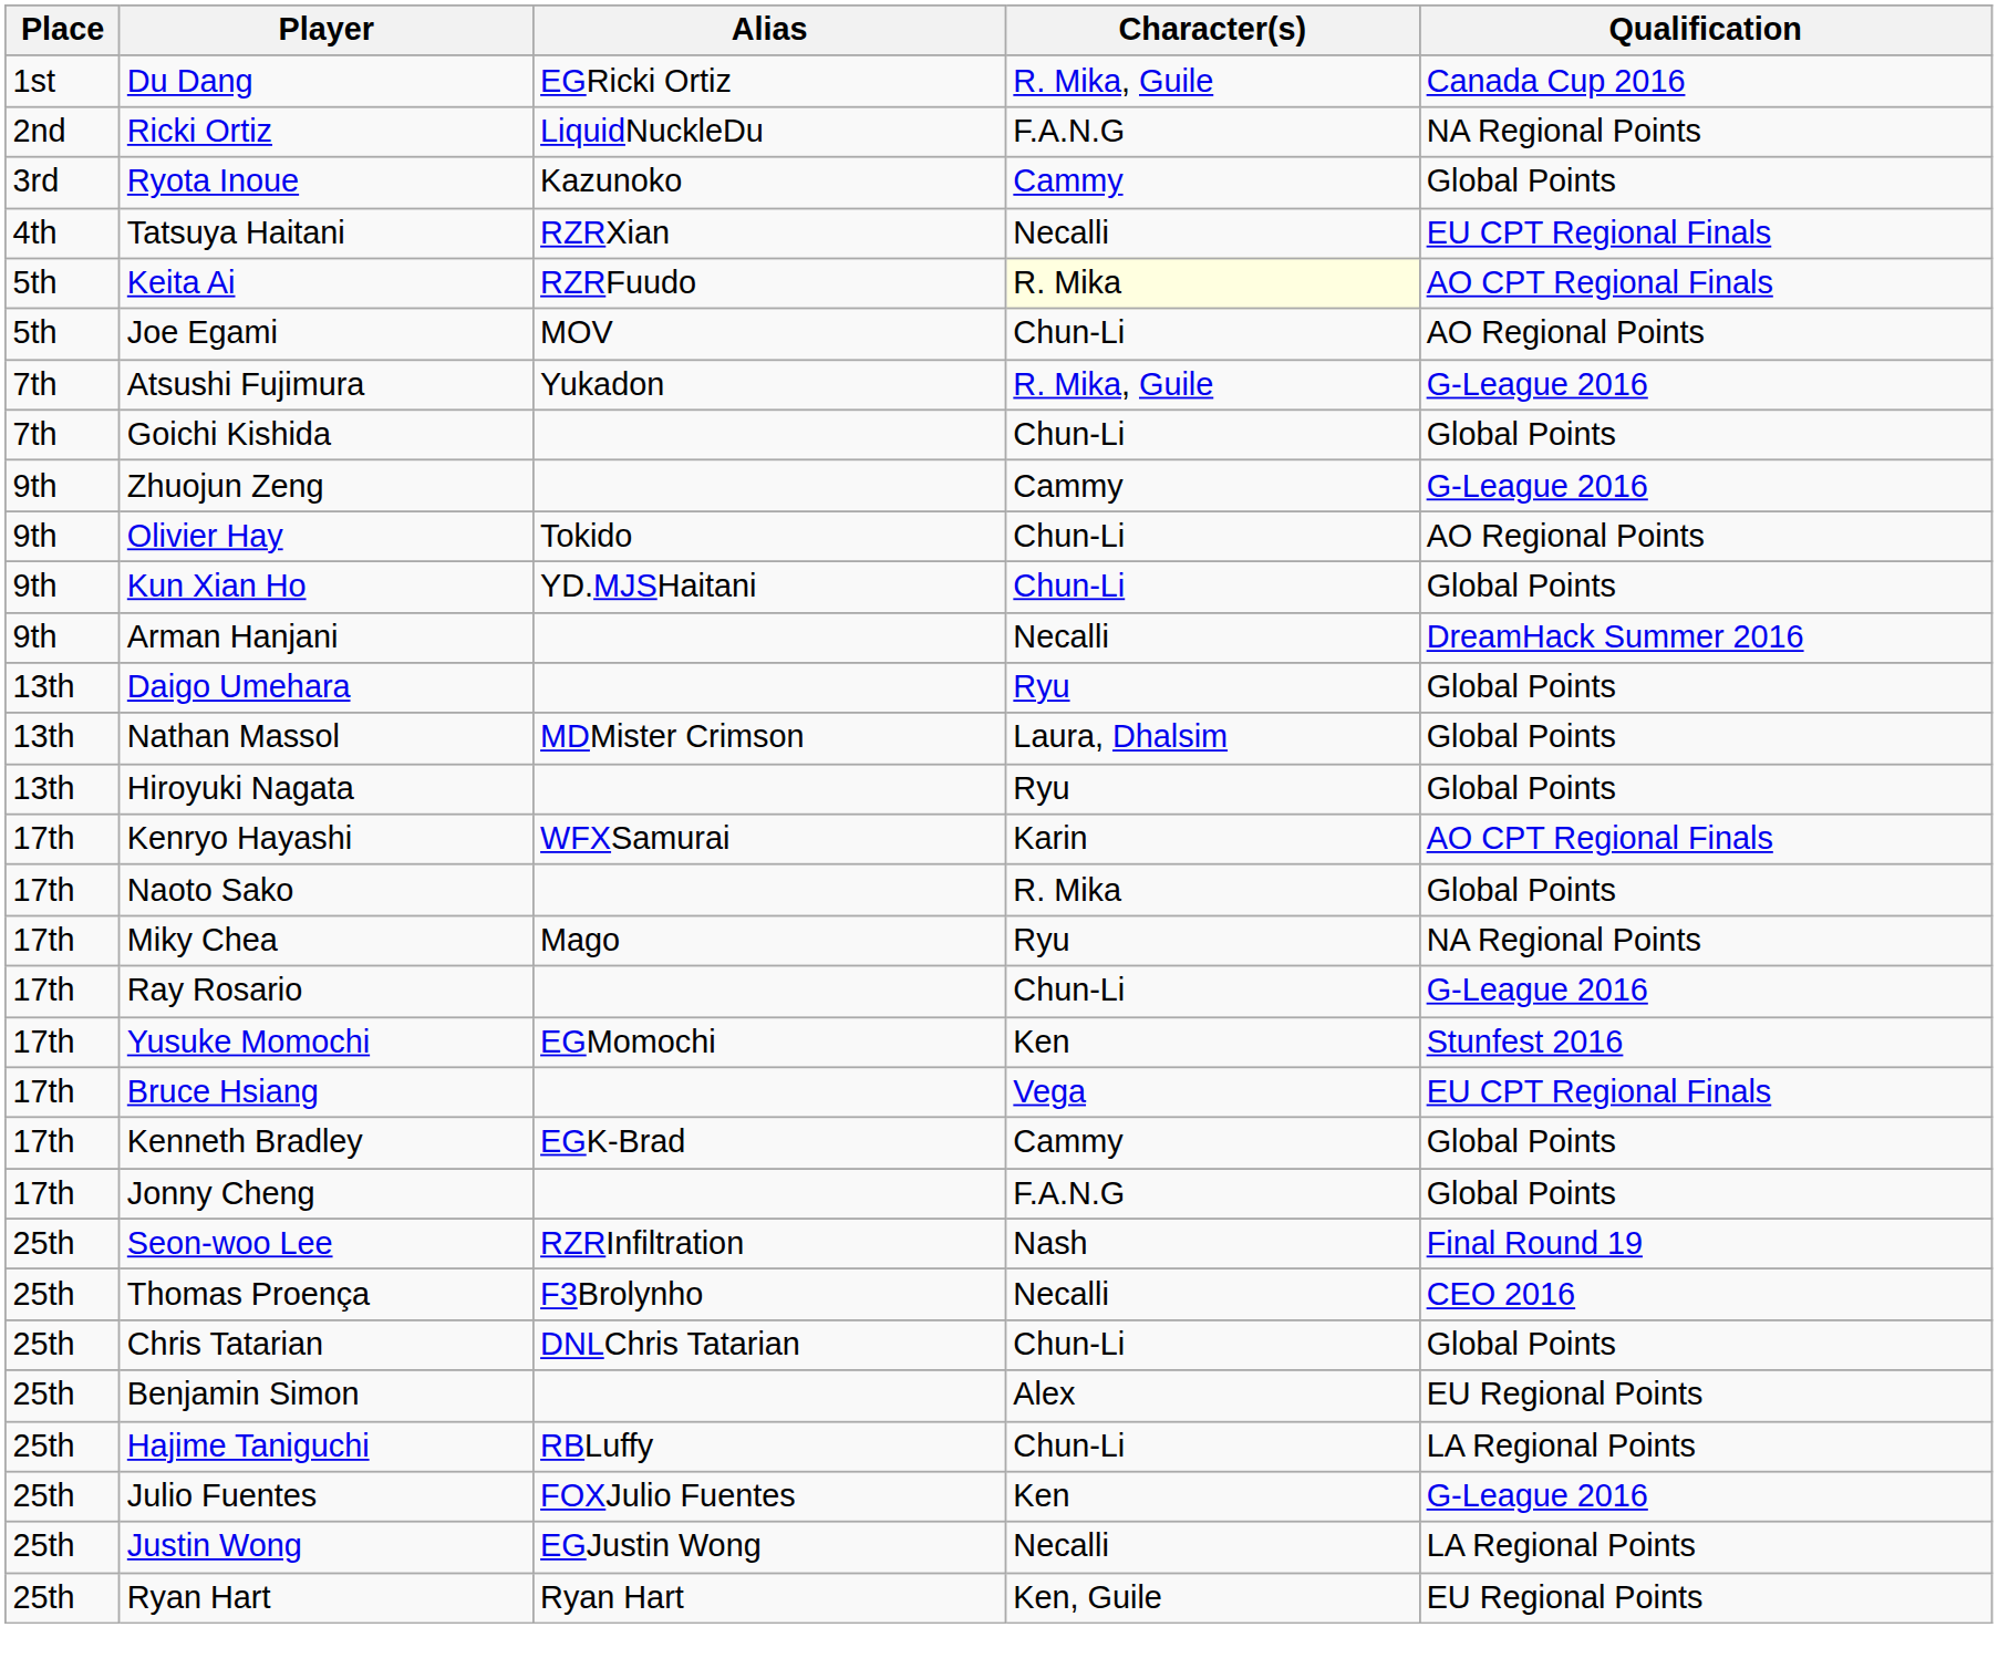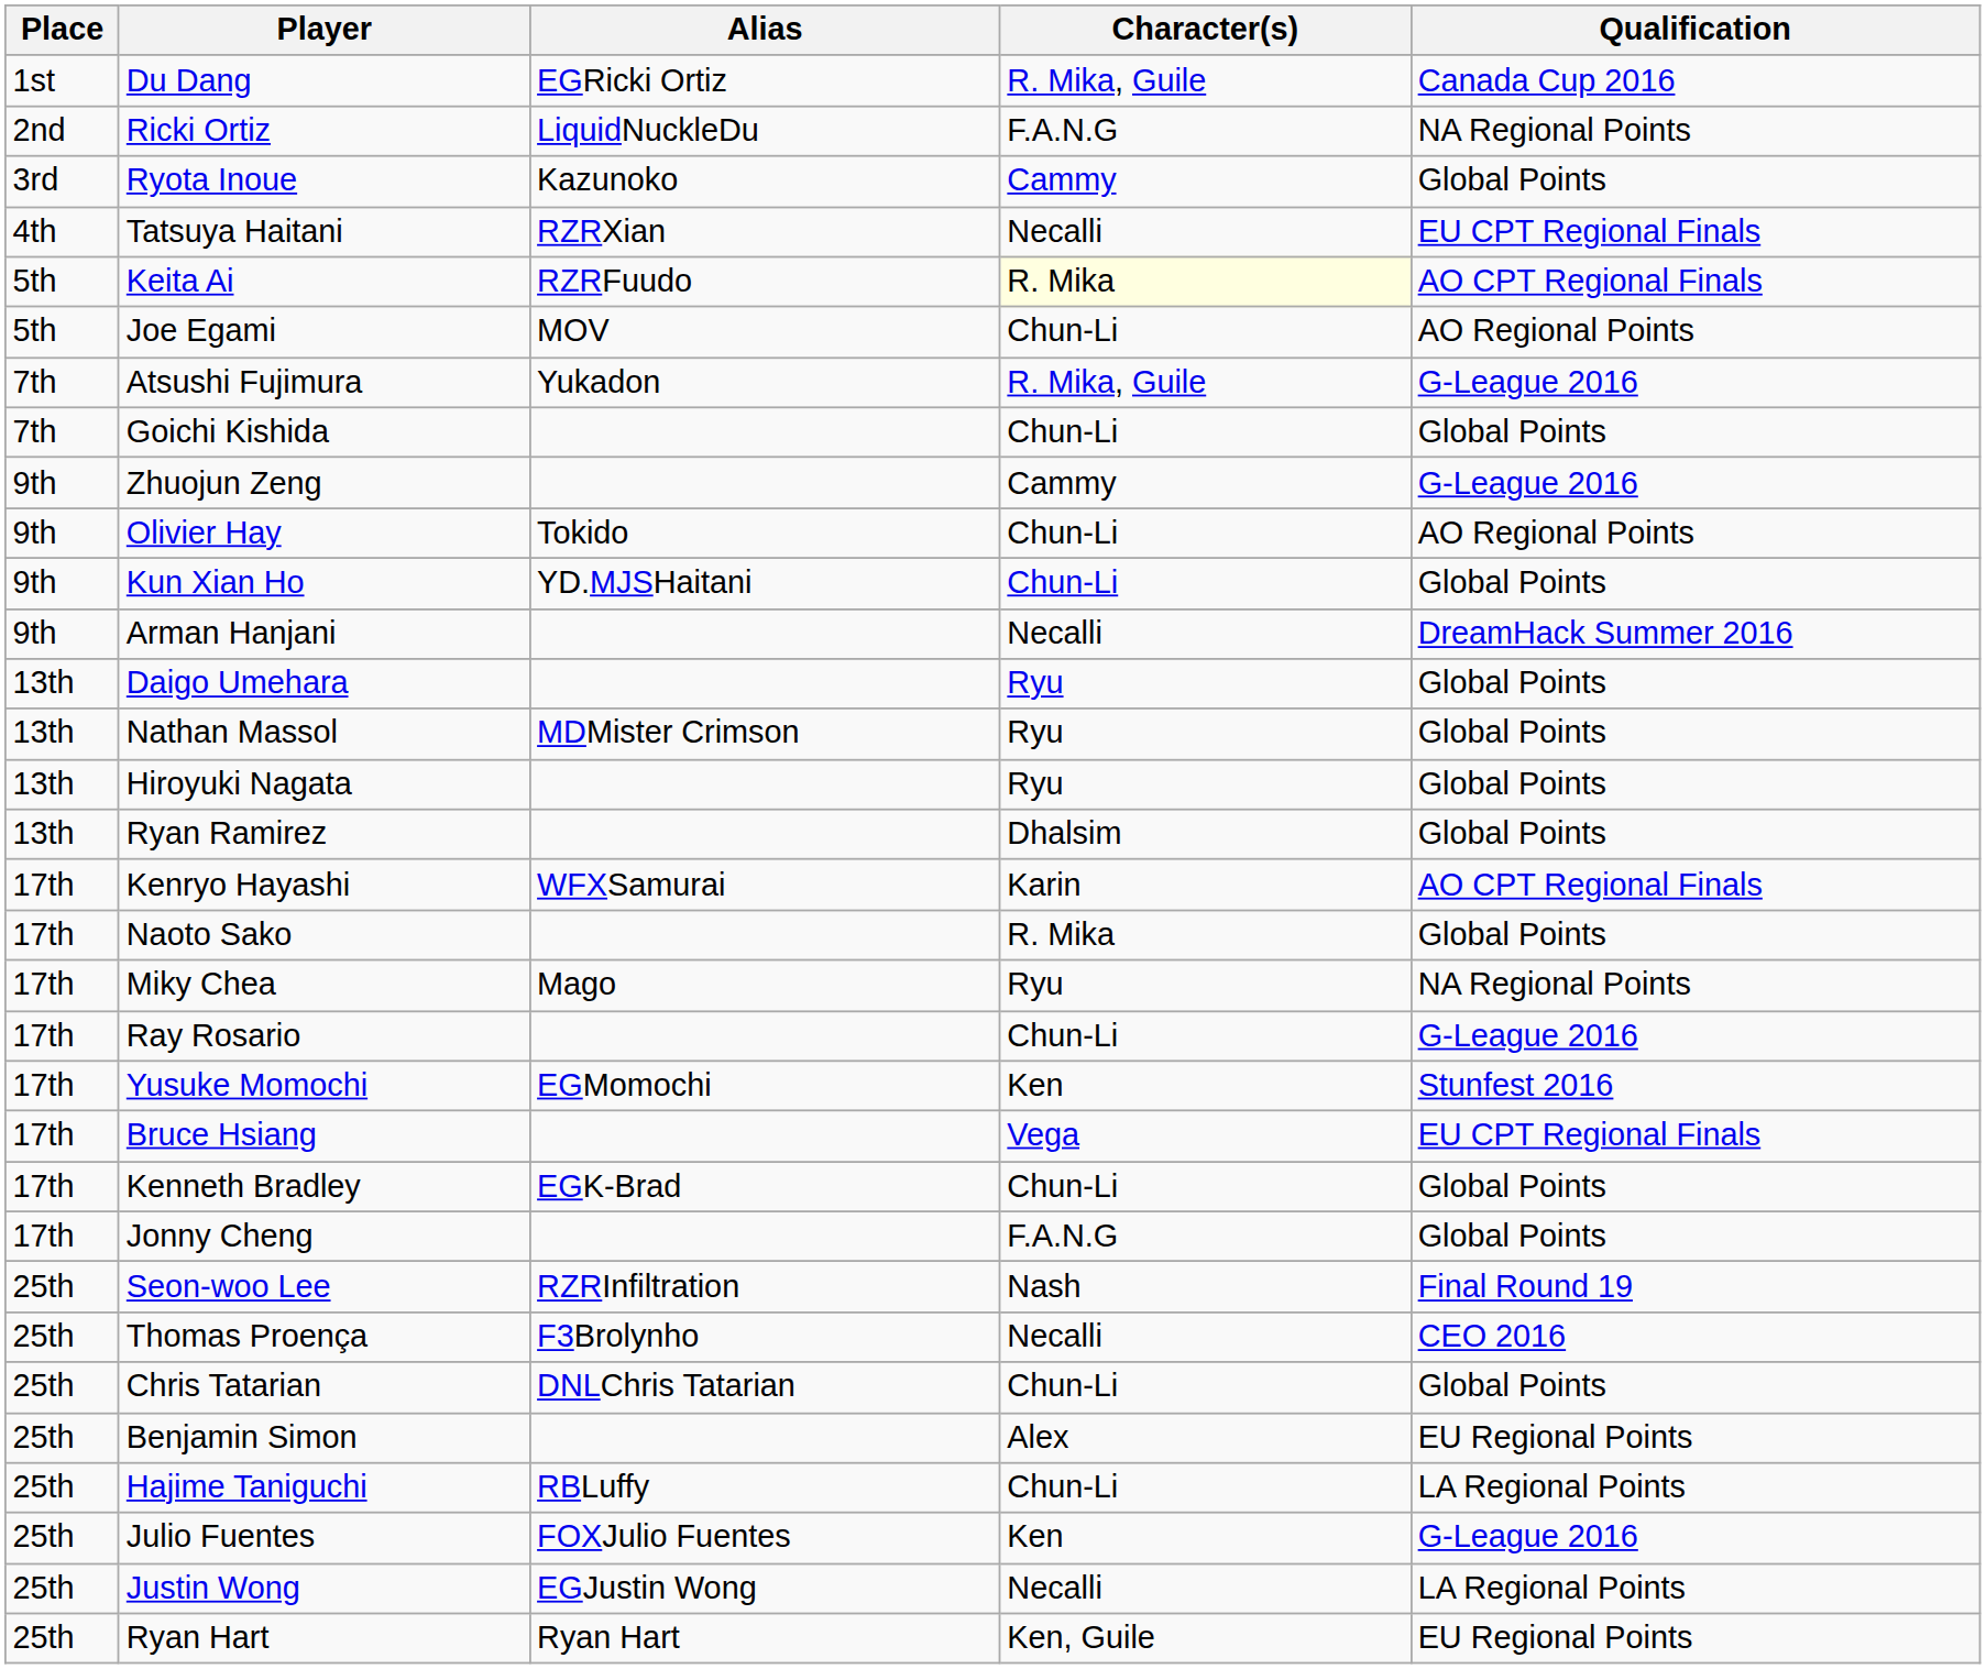 <table class="wikitable">
 <tr>
 <th style="width:50px;">Place</th>
 <th style="width:200px;">Player</th>
 <th style="width:230px;">Alias</th>
 <th style="width:200px;">Character(s)</th>
 <th style="width:280px;">Qualification</th>
 </tr>
 <tr>
 <td>1st</td>
 <td> <a href='#'>Du Dang</a></td>
 <td><a href='#'>EG</a>Ricki Ortiz</td>
 <td><a href='#'>R. Mika</a>, <a href='#'>Guile</a></td>
 <td><a href='#'>Canada Cup 2016</a></td>
 </tr>
 <tr>
 <td>2nd</td>
 <td> <a href='#'>Ricki Ortiz</a></td>
 <td><a href='#'>Liquid</a>NuckleDu</td>
 <td>F.A.N.G</td>
 <td>NA Regional Points</td>
 </tr>
 <tr>
 <td>3rd</td>
 <td> <a href='#'>Ryota Inoue</a></td>
 <td>Kazunoko</td>
 <td><a href='#'>Cammy</a></td>
 <td>Global Points</td>
 </tr>
 <tr>
 <td>4th</td>
 <td> Tatsuya Haitani</td>
 <td><a href='#'>RZR</a>Xian</td>
 <td>Necalli</td>
 <td><a href='#'>EU CPT Regional Finals</a></td>
 </tr>
 <tr>
 <td>5th</td>
 <td> <a href='#'>Keita Ai</a></td>
 <td><a href='#'>RZR</a>Fuudo</td>
 <td style="background: lightyellow;">R. Mika</td>
 <td><a href='#'>AO CPT Regional Finals</a></td>
 </tr>
 <tr>
 <td>5th</td>
 <td> Joe Egami</td>
 <td>MOV</td>
 <td>Chun-Li</td>
 <td>AO Regional Points</td>
 </tr>
 <tr>
 <td>7th</td>
 <td> Atsushi Fujimura</td>
 <td>Yukadon</td>
 <td><a href='#'>R. Mika</a>, <a href='#'>Guile</a></td>
 <td><a href='#'>G-League 2016</a></td>
 </tr>
 <tr>
 <td>7th</td>
 <td> Goichi Kishida</td>
 <td></td>
 <td>Chun-Li</td>
 <td>Global Points</td>
 </tr>
 <tr>
 <td>9th</td>
 <td> Zhuojun Zeng</td>
 <td></td>
 <td>Cammy</td>
 <td><a href='#'>G-League 2016</a></td>
 </tr>
 <tr>
 <td>9th</td>
 <td> <a href='#'>Olivier Hay</a></td>
 <td>Tokido</td>
 <td>Chun-Li</td>
 <td>AO Regional Points</td>
 </tr>
 <tr>
 <td>9th</td>
 <td> <a href='#'>Kun Xian Ho</a></td>
 <td>YD.<a href='#'>MJS</a>Haitani</td>
 <td><a href='#'>Chun-Li</a></td>
 <td>Global Points</td>
 </tr>
 <tr>
 <td>9th</td>
 <td> Arman Hanjani</td>
 <td></td>
 <td>Necalli</td>
 <td><a href='#'>DreamHack Summer 2016</a></td>
 </tr>
 <tr>
 <td>13th</td>
 <td> <a href='#'>Daigo Umehara</a></td>
 <td></td>
 <td><a href='#'>Ryu</a></td>
 <td>Global Points</td>
 </tr>
 <tr>
 <td>13th</td>
 <td> Nathan Massol</td>
 <td><a href='#'>MD</a>Mister Crimson</td>
-<td>Laura, <a href='#'>Dhalsim</a></td>
+<td>Ryu</td>
 <td>Global Points</td>
 </tr>
 <tr>
 <td>13th</td>
 <td> Hiroyuki Nagata</td>
 <td></td>
 <td>Ryu</td>
+<td>Global Points</td>
+</tr>
+<tr>
+<td>13th</td>
+<td> Ryan Ramirez</td>
+<td></td>
+<td>Dhalsim</td>
 <td>Global Points</td>
 </tr>
 <tr>
 <td>17th</td>
 <td> Kenryo Hayashi</td>
 <td><a href='#'>WFX</a>Samurai</td>
 <td>Karin</td>
 <td><a href='#'>AO CPT Regional Finals</a></td>
 </tr>
 <tr>
 <td>17th</td>
 <td> Naoto Sako</td>
 <td></td>
 <td>R. Mika</td>
 <td>Global Points</td>
 </tr>
 <tr>
 <td>17th</td>
 <td> Miky Chea</td>
 <td>Mago</td>
 <td>Ryu</td>
 <td>NA Regional Points</td>
 </tr>
 <tr>
 <td>17th</td>
 <td> Ray Rosario</td>
 <td></td>
 <td>Chun-Li</td>
 <td><a href='#'>G-League 2016</a></td>
 </tr>
 <tr>
 <td>17th</td>
 <td> <a href='#'>Yusuke Momochi</a></td>
 <td><a href='#'>EG</a>Momochi</td>
 <td>Ken</td>
 <td><a href='#'>Stunfest 2016</a></td>
 </tr>
 <tr>
 <td>17th</td>
 <td> <a href='#'>Bruce Hsiang</a></td>
 <td></td>
 <td><a href='#'>Vega</a></td>
 <td><a href='#'>EU CPT Regional Finals</a></td>
 </tr>
 <tr>
 <td>17th</td>
 <td> Kenneth Bradley</td>
 <td><a href='#'>EG</a>K-Brad</td>
-<td>Cammy</td>
+<td>Chun-Li</td>
 <td>Global Points</td>
 </tr>
 <tr>
 <td>17th</td>
 <td> Jonny Cheng</td>
 <td></td>
 <td>F.A.N.G</td>
 <td>Global Points</td>
 </tr>
 <tr>
 <td>25th</td>
 <td> <a href='#'>Seon-woo Lee</a></td>
 <td><a href='#'>RZR</a>Infiltration</td>
 <td>Nash</td>
 <td><a href='#'>Final Round 19</a></td>
 </tr>
 <tr>
 <td>25th</td>
 <td> Thomas Proença</td>
 <td><a href='#'>F3</a>Brolynho</td>
 <td>Necalli</td>
 <td><a href='#'>CEO 2016</a></td>
 </tr>
 <tr>
 <td>25th</td>
 <td> Chris Tatarian</td>
 <td><a href='#'>DNL</a>Chris Tatarian</td>
 <td>Chun-Li</td>
 <td>Global Points</td>
 </tr>
 <tr>
 <td>25th</td>
 <td> Benjamin Simon</td>
 <td></td>
 <td>Alex</td>
 <td>EU Regional Points</td>
 </tr>
 <tr>
 <td>25th</td>
 <td> <a href='#'>Hajime Taniguchi</a></td>
 <td><a href='#'>RB</a>Luffy</td>
 <td>Chun-Li</td>
 <td>LA Regional Points</td>
 </tr>
 <tr>
 <td>25th</td>
 <td> Julio Fuentes</td>
 <td><a href='#'>FOX</a>Julio Fuentes</td>
 <td>Ken</td>
 <td><a href='#'>G-League 2016</a></td>
 </tr>
 <tr>
 <td>25th</td>
 <td> <a href='#'>Justin Wong</a></td>
 <td><a href='#'>EG</a>Justin Wong</td>
 <td>Necalli</td>
 <td>LA Regional Points</td>
 </tr>
 <tr>
 <td>25th</td>
 <td> Ryan Hart</td>
 <td>Ryan Hart</td>
 <td>Ken, Guile</td>
 <td>EU Regional Points</td>
 </tr>
 </table>
